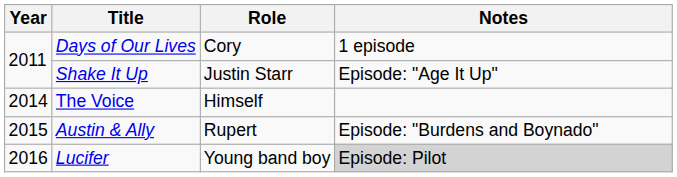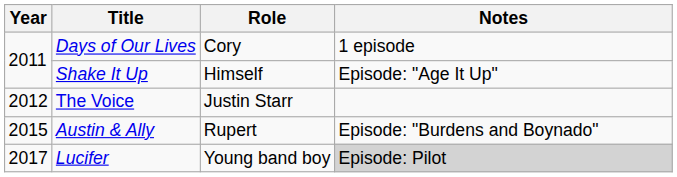 <table class="wikitable sortable">
 <tr>
 <th>Year</th>
 <th>Title</th>
 <th>Role</th>
 <th class="unsortable" style="width:300px;">Notes</th>
 </tr>
 <tr>
 <td rowspan=2>2011</td>
 <td><em><a href='#'>Days of Our Lives</a></em></td>
 <td>Cory</td>
 <td>1 episode</td>
 </tr>
 <tr>
 <td><em><a href='#'>Shake It Up</a></em></td>
-<td>Justin Starr</td>
+<td>Himself</td>
 <td>Episode: "Age It Up"</td>
 </tr>
 <tr>
-<td>2014</td>
+<td>2012</td>
 <td><a href='#'>The Voice</a></td>
-<td>Himself</td>
+<td>Justin Starr</td>
 <td></td>
 </tr>
 <tr>
 <td>2015</td>
 <td><em><a href='#'>Austin & Ally</a></em></td>
 <td>Rupert</td>
 <td>Episode: "Burdens and Boynado"</td>
 </tr>
 <tr>
-<td>2016</td>
+<td>2017</td>
 <td><em><a href='#'>Lucifer</a></em></td>
 <td>Young band boy</td>
 <td style="background: lightgrey;">Episode: Pilot</td>
 </tr>
 </table>
